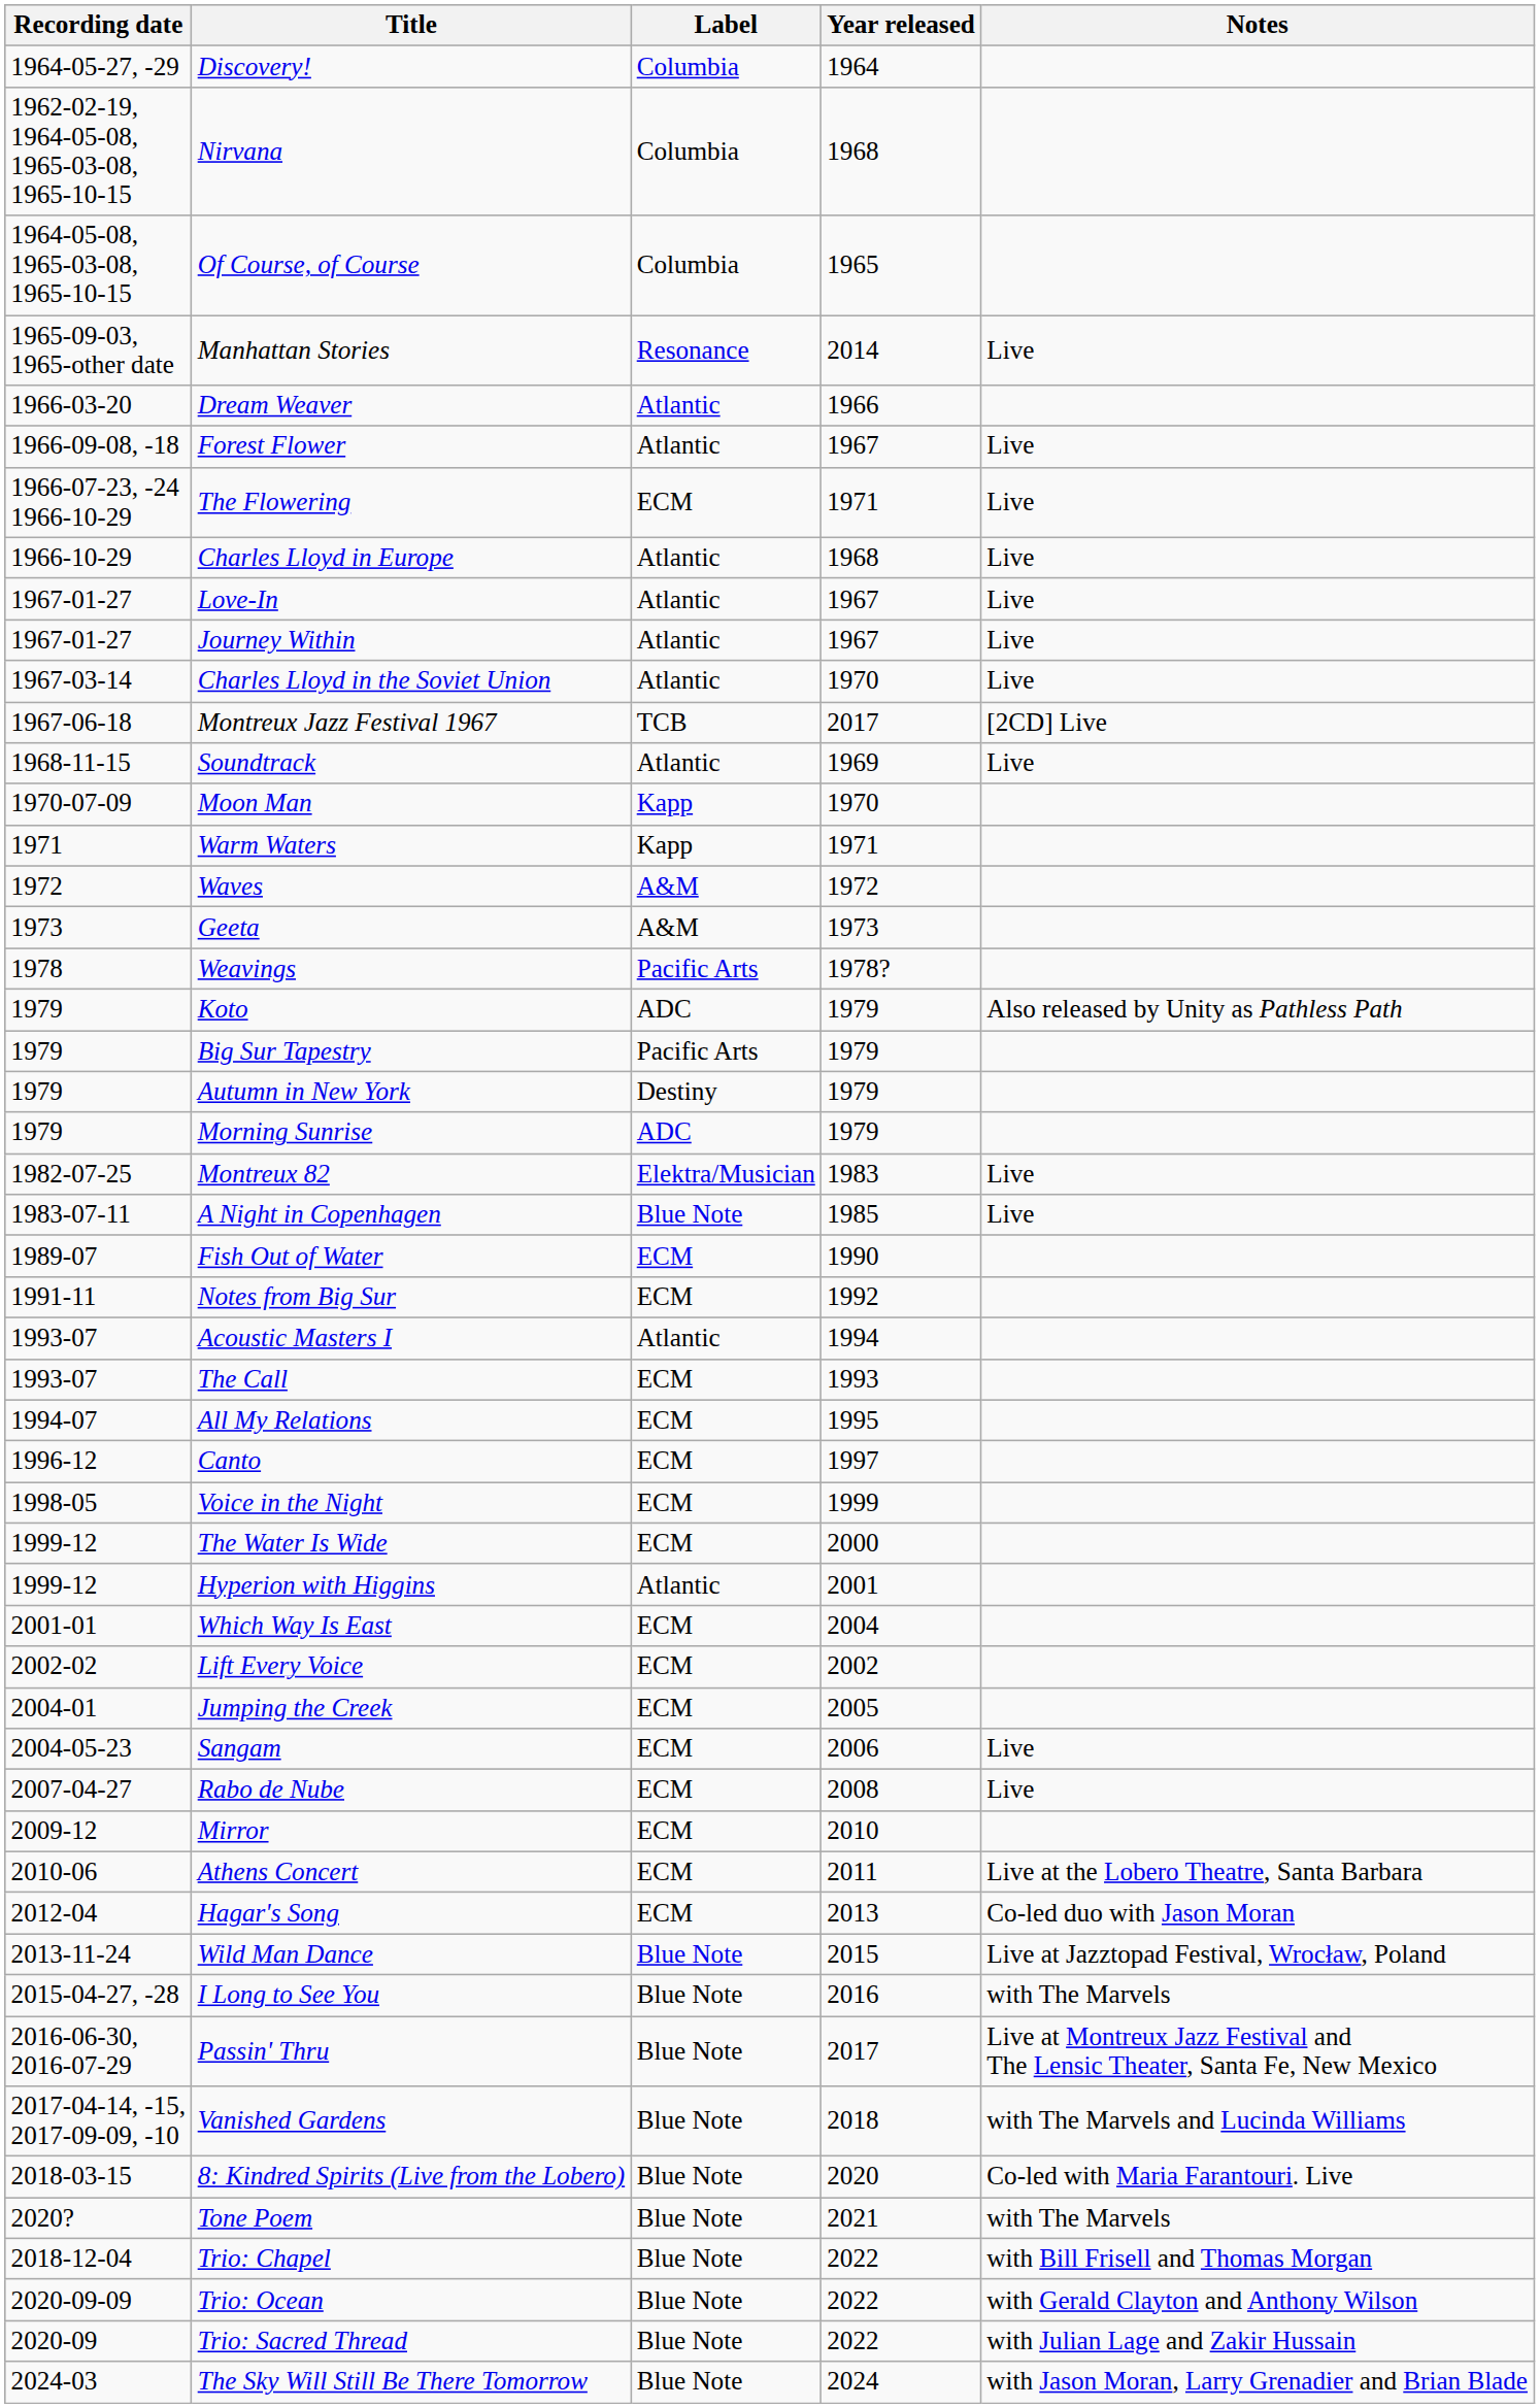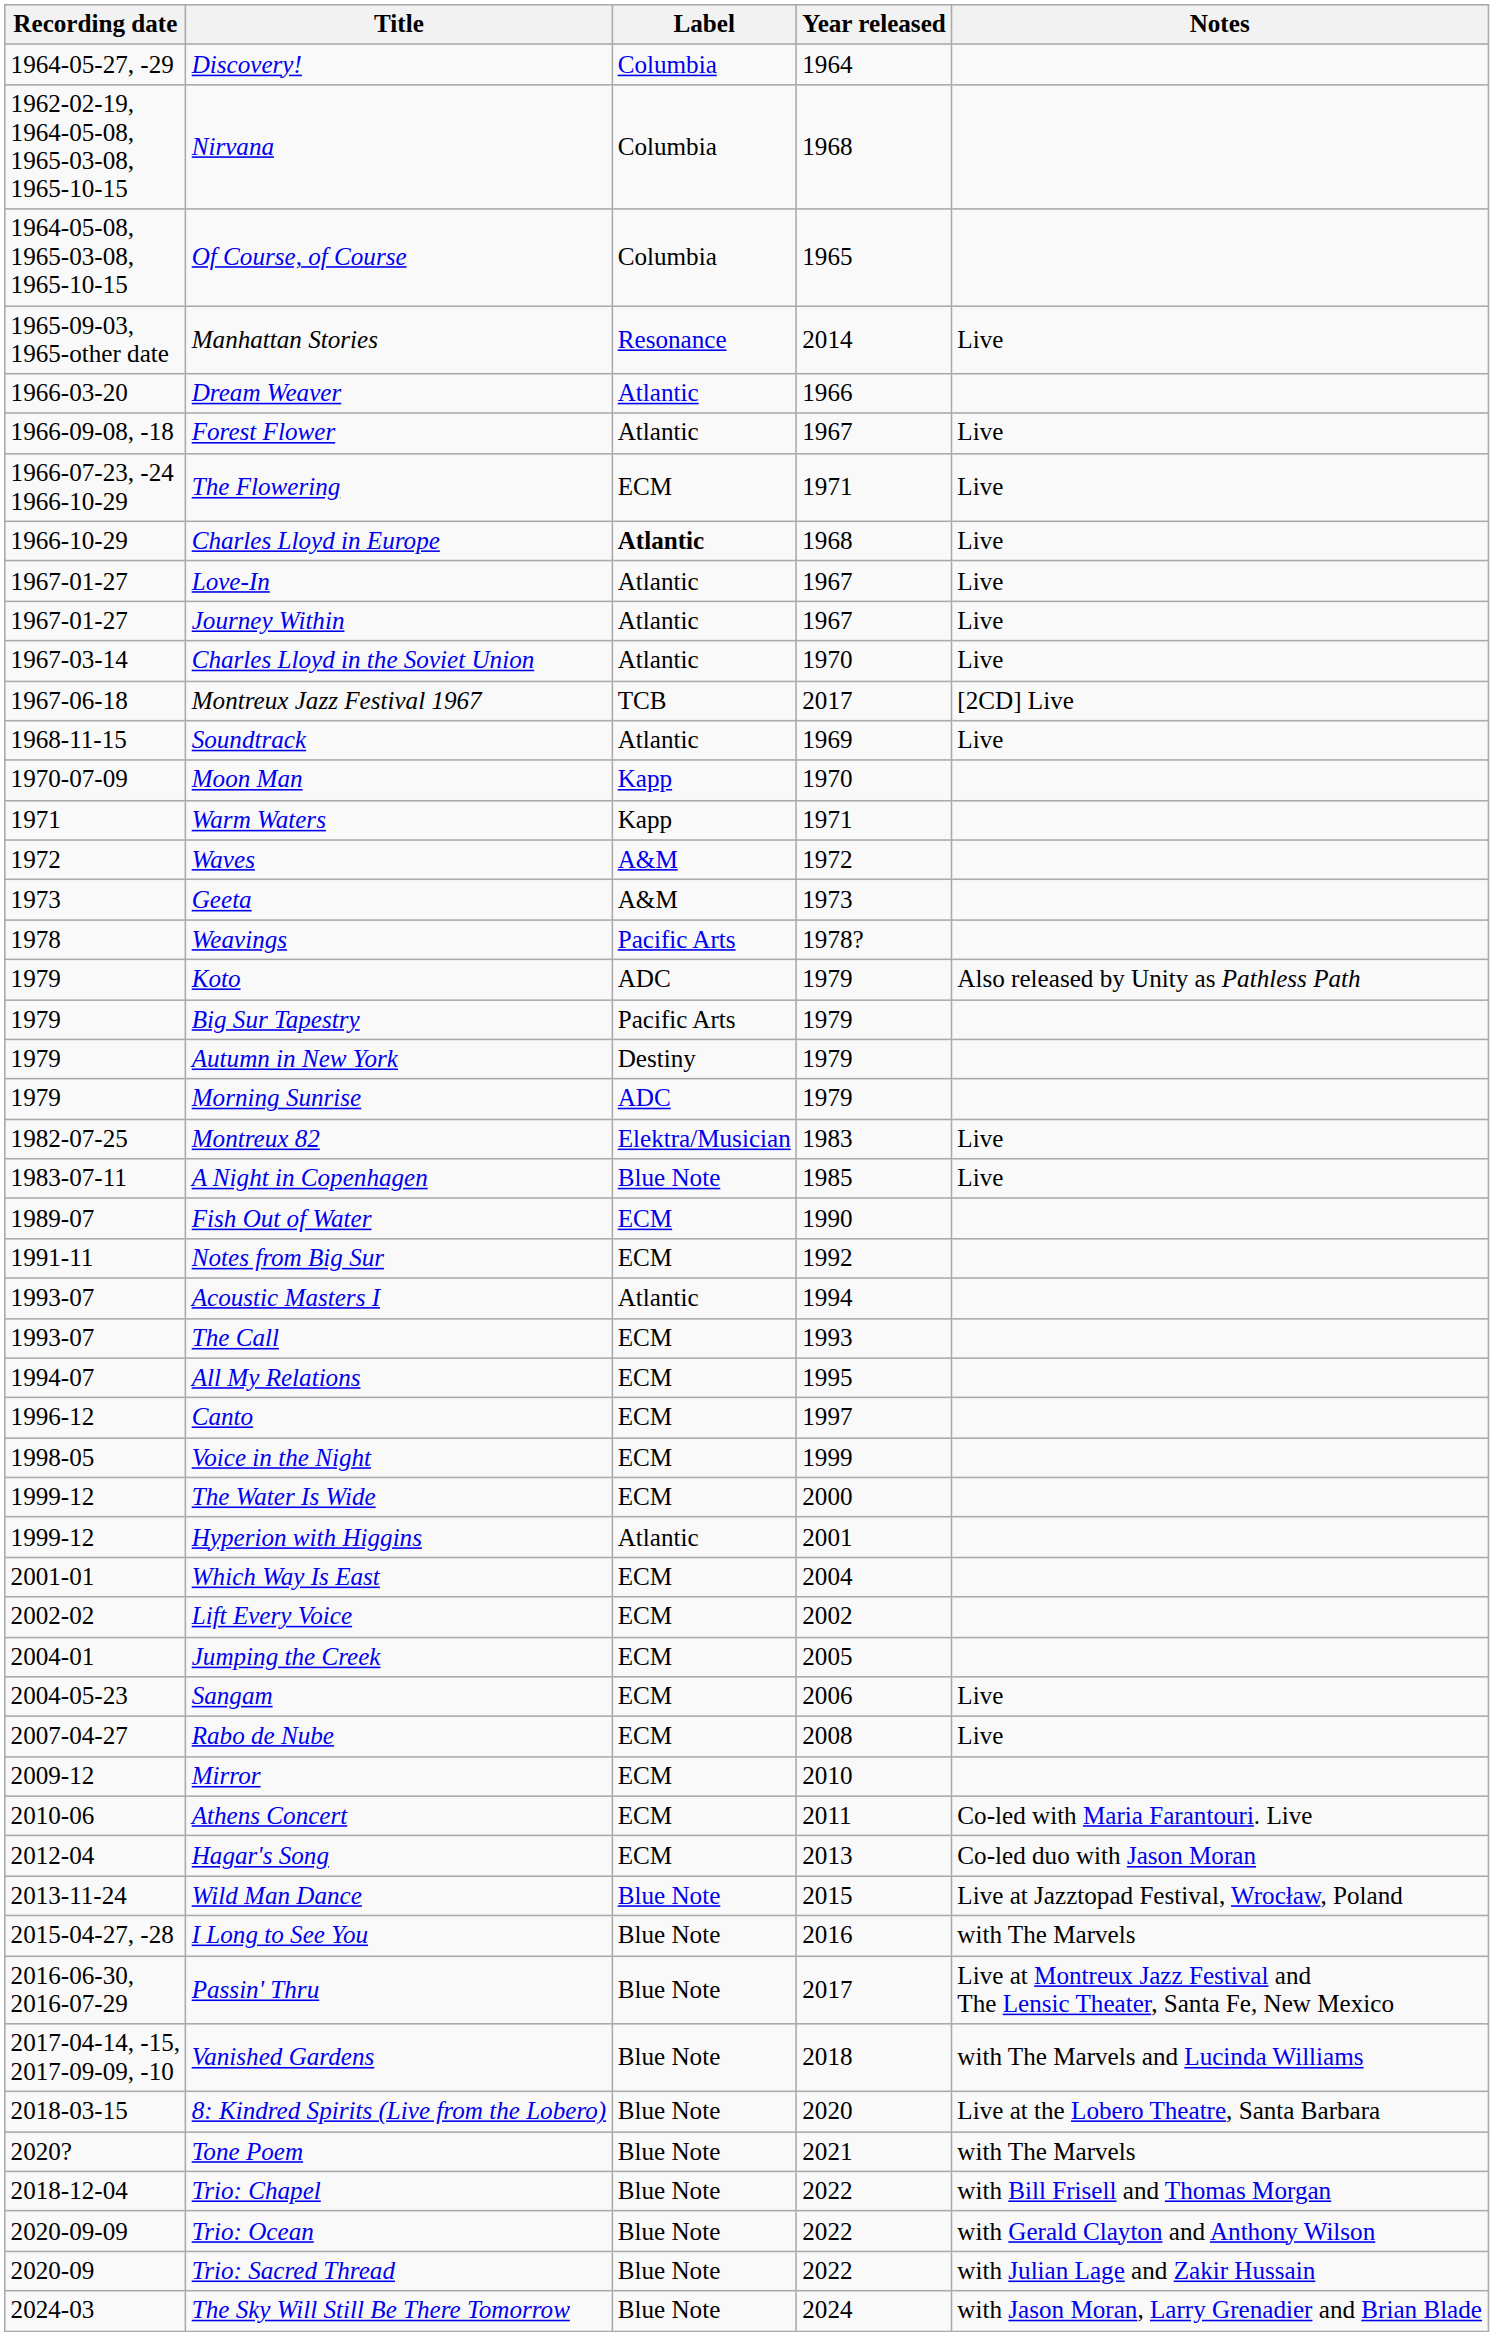 <table class="wikitable sortable">
 <tr>
 <th>Recording date</th>
 <th>Title</th>
 <th>Label</th>
 <th>Year released</th>
 <th>Notes</th>
 </tr>
 <tr>
 <td>1964-05-27, -29</td>
 <td><em><a href='#'>Discovery!</a></em></td>
 <td><a href='#'>Columbia</a></td>
 <td>1964</td>
 <td></td>
 </tr>
 <tr>
 <td>1962-02-19, <br>1964-05-08, <br>1965-03-08, <br>1965-10-15</td>
 <td><em><a href='#'>Nirvana</a></em></td>
 <td>Columbia</td>
 <td>1968</td>
 <td></td>
 </tr>
 <tr>
 <td>1964-05-08, <br>1965-03-08, <br>1965-10-15</td>
 <td><em><a href='#'>Of Course, of Course</a></em></td>
 <td>Columbia</td>
 <td>1965</td>
 <td></td>
 </tr>
 <tr>
 <td>1965-09-03, <br>1965-other date</td>
 <td><em>Manhattan Stories</em></td>
 <td><a href='#'>Resonance</a></td>
 <td>2014</td>
 <td>Live</td>
 </tr>
 <tr>
 <td>1966-03-20</td>
 <td><em><a href='#'>Dream Weaver</a></em></td>
 <td><a href='#'>Atlantic</a></td>
 <td>1966</td>
 <td></td>
 </tr>
 <tr>
 <td>1966-09-08, -18</td>
 <td><em><a href='#'>Forest Flower</a></em></td>
 <td>Atlantic</td>
 <td>1967</td>
 <td>Live</td>
 </tr>
 <tr>
 <td>1966-07-23, -24<br>1966-10-29</td>
 <td><em><a href='#'>The Flowering</a></em></td>
 <td>ECM</td>
 <td>1971</td>
 <td>Live</td>
 </tr>
 <tr>
 <td>1966-10-29</td>
 <td><em><a href='#'>Charles Lloyd in Europe</a></em></td>
-<td>Atlantic</td>
+<td><strong>Atlantic</strong></td>
 <td>1968</td>
 <td>Live</td>
 </tr>
 <tr>
 <td>1967-01-27</td>
 <td><em><a href='#'>Love-In</a></em></td>
 <td>Atlantic</td>
 <td>1967</td>
 <td>Live</td>
 </tr>
 <tr>
 <td>1967-01-27</td>
 <td><em><a href='#'>Journey Within</a></em></td>
 <td>Atlantic</td>
 <td>1967</td>
 <td>Live</td>
 </tr>
 <tr>
 <td>1967-03-14</td>
 <td><em><a href='#'>Charles Lloyd in the Soviet Union</a></em></td>
 <td>Atlantic</td>
 <td>1970</td>
 <td>Live</td>
 </tr>
 <tr>
 <td>1967-06-18</td>
 <td><em>Montreux Jazz Festival 1967</em></td>
 <td>TCB</td>
 <td>2017</td>
 <td>[2CD] Live</td>
 </tr>
 <tr>
 <td>1968-11-15</td>
 <td><em><a href='#'>Soundtrack</a></em></td>
 <td>Atlantic</td>
 <td>1969</td>
 <td>Live</td>
 </tr>
 <tr>
 <td>1970-07-09</td>
 <td><em><a href='#'>Moon Man</a></em></td>
 <td><a href='#'>Kapp</a></td>
 <td>1970</td>
 <td></td>
 </tr>
 <tr>
 <td>1971</td>
 <td><em><a href='#'>Warm Waters</a></em></td>
 <td>Kapp</td>
 <td>1971</td>
 <td></td>
 </tr>
 <tr>
 <td>1972</td>
 <td><em><a href='#'>Waves</a></em></td>
 <td><a href='#'>A&M</a></td>
 <td>1972</td>
 <td></td>
 </tr>
 <tr>
 <td>1973</td>
 <td><em><a href='#'>Geeta</a></em></td>
 <td>A&M</td>
 <td>1973</td>
 <td></td>
 </tr>
 <tr>
 <td>1978</td>
 <td><em><a href='#'>Weavings</a></em></td>
 <td><a href='#'>Pacific Arts</a></td>
 <td>1978?</td>
 <td></td>
 </tr>
 <tr>
 <td>1979</td>
 <td><em><a href='#'>Koto</a></em></td>
 <td>ADC</td>
 <td>1979</td>
 <td>Also released by Unity as <em>Pathless Path</em></td>
 </tr>
 <tr>
 <td>1979</td>
 <td><em><a href='#'>Big Sur Tapestry</a></em></td>
 <td>Pacific Arts</td>
 <td>1979</td>
 <td></td>
 </tr>
 <tr>
 <td>1979</td>
 <td><em><a href='#'>Autumn in New York</a></em></td>
 <td>Destiny</td>
 <td>1979</td>
 <td></td>
 </tr>
 <tr>
 <td>1979</td>
 <td><em><a href='#'>Morning Sunrise</a></em></td>
 <td><a href='#'>ADC</a></td>
 <td>1979</td>
 <td></td>
 </tr>
 <tr>
 <td>1982-07-25</td>
 <td><em><a href='#'>Montreux 82</a></em></td>
 <td><a href='#'>Elektra/Musician</a></td>
 <td>1983</td>
 <td>Live</td>
 </tr>
 <tr>
 <td>1983-07-11</td>
 <td><em><a href='#'>A Night in Copenhagen</a></em></td>
 <td><a href='#'>Blue Note</a></td>
 <td>1985</td>
 <td>Live</td>
 </tr>
 <tr>
 <td>1989-07</td>
 <td><em><a href='#'>Fish Out of Water</a></em></td>
 <td><a href='#'>ECM</a></td>
 <td>1990</td>
 <td></td>
 </tr>
 <tr>
 <td>1991-11</td>
 <td><em><a href='#'>Notes from Big Sur</a></em></td>
 <td>ECM</td>
 <td>1992</td>
 <td></td>
 </tr>
 <tr>
 <td>1993-07</td>
 <td><em><a href='#'>Acoustic Masters I</a></em></td>
 <td>Atlantic</td>
 <td>1994</td>
 <td></td>
 </tr>
 <tr>
 <td>1993-07</td>
 <td><em><a href='#'>The Call</a></em></td>
 <td>ECM</td>
 <td>1993</td>
 <td></td>
 </tr>
 <tr>
 <td>1994-07</td>
 <td><em><a href='#'>All My Relations</a></em></td>
 <td>ECM</td>
 <td>1995</td>
 <td></td>
 </tr>
 <tr>
 <td>1996-12</td>
 <td><em><a href='#'>Canto</a></em></td>
 <td>ECM</td>
 <td>1997</td>
 <td></td>
 </tr>
 <tr>
 <td>1998-05</td>
 <td><em><a href='#'>Voice in the Night</a></em></td>
 <td>ECM</td>
 <td>1999</td>
 <td></td>
 </tr>
 <tr>
 <td>1999-12</td>
 <td><em><a href='#'>The Water Is Wide</a></em></td>
 <td>ECM</td>
 <td>2000</td>
 <td></td>
 </tr>
 <tr>
 <td>1999-12</td>
 <td><em><a href='#'>Hyperion with Higgins</a></em></td>
 <td>Atlantic</td>
 <td>2001</td>
 <td></td>
 </tr>
 <tr>
 <td>2001-01</td>
 <td><em><a href='#'>Which Way Is East</a></em></td>
 <td>ECM</td>
 <td>2004</td>
 <td></td>
 </tr>
 <tr>
 <td>2002-02</td>
 <td><em><a href='#'>Lift Every Voice</a></em></td>
 <td>ECM</td>
 <td>2002</td>
 <td></td>
 </tr>
 <tr>
 <td>2004-01</td>
 <td><em><a href='#'>Jumping the Creek</a></em></td>
 <td>ECM</td>
 <td>2005</td>
 <td></td>
 </tr>
 <tr>
 <td>2004-05-23</td>
 <td><em><a href='#'>Sangam</a></em></td>
 <td>ECM</td>
 <td>2006</td>
 <td>Live</td>
 </tr>
 <tr>
 <td>2007-04-27</td>
 <td><em><a href='#'>Rabo de Nube</a></em></td>
 <td>ECM</td>
 <td>2008</td>
 <td>Live</td>
 </tr>
 <tr>
 <td>2009-12</td>
 <td><em><a href='#'>Mirror</a></em></td>
 <td>ECM</td>
 <td>2010</td>
 <td></td>
 </tr>
 <tr>
 <td>2010-06</td>
 <td><em><a href='#'>Athens Concert</a></em></td>
 <td>ECM</td>
 <td>2011</td>
-<td>Live at the <a href='#'>Lobero Theatre</a>, Santa Barbara</td>
+<td>Co-led with <a href='#'>Maria Farantouri</a>. Live</td>
 </tr>
 <tr>
 <td>2012-04</td>
 <td><em><a href='#'>Hagar's Song</a></em></td>
 <td>ECM</td>
 <td>2013</td>
 <td>Co-led duo with <a href='#'>Jason Moran</a></td>
 </tr>
 <tr>
 <td>2013-11-24</td>
 <td><em><a href='#'>Wild Man Dance</a></em></td>
 <td><a href='#'>Blue Note</a></td>
 <td>2015</td>
 <td>Live at Jazztopad Festival, <a href='#'>Wrocław</a>, Poland</td>
 </tr>
 <tr>
 <td>2015-04-27, -28</td>
 <td><em><a href='#'>I Long to See You</a></em></td>
 <td>Blue Note</td>
 <td>2016</td>
 <td>with The Marvels</td>
 </tr>
 <tr>
 <td>2016-06-30, <br>2016-07-29</td>
 <td><em><a href='#'>Passin' Thru</a></em></td>
 <td>Blue Note</td>
 <td>2017</td>
 <td>Live at <a href='#'>Montreux Jazz Festival</a> and <br>The <a href='#'>Lensic Theater</a>, Santa Fe, New Mexico</td>
 </tr>
 <tr>
 <td>2017-04-14, -15, <br>2017-09-09, -10</td>
 <td><em><a href='#'>Vanished Gardens</a></em></td>
 <td>Blue Note</td>
 <td>2018</td>
 <td>with The Marvels and <a href='#'>Lucinda Williams</a></td>
 </tr>
 <tr>
 <td>2018-03-15</td>
 <td><em><a href='#'>8: Kindred Spirits (Live from the Lobero)</a></em></td>
 <td>Blue Note</td>
 <td>2020</td>
-<td>Co-led with <a href='#'>Maria Farantouri</a>. Live</td>
+<td>Live at the <a href='#'>Lobero Theatre</a>, Santa Barbara</td>
 </tr>
 <tr>
 <td>2020?</td>
 <td><em><a href='#'>Tone Poem</a></em></td>
 <td>Blue Note</td>
 <td>2021</td>
 <td>with The Marvels</td>
 </tr>
 <tr>
 <td>2018-12-04</td>
 <td><em><a href='#'>Trio: Chapel</a></em></td>
 <td>Blue Note</td>
 <td>2022</td>
 <td>with <a href='#'>Bill Frisell</a> and <a href='#'>Thomas Morgan</a></td>
 </tr>
 <tr>
 <td>2020-09-09</td>
 <td><em><a href='#'>Trio: Ocean</a></em></td>
 <td>Blue Note</td>
 <td>2022</td>
 <td>with <a href='#'>Gerald Clayton</a> and <a href='#'>Anthony Wilson</a></td>
 </tr>
 <tr>
 <td>2020-09</td>
 <td><em><a href='#'>Trio: Sacred Thread</a></em></td>
 <td>Blue Note</td>
 <td>2022</td>
 <td>with <a href='#'>Julian Lage</a> and <a href='#'>Zakir Hussain</a></td>
 </tr>
 <tr>
 <td>2024-03</td>
 <td><em><a href='#'>The Sky Will Still Be There Tomorrow</a></em></td>
 <td>Blue Note</td>
 <td>2024</td>
 <td>with <a href='#'>Jason Moran</a>, <a href='#'>Larry Grenadier</a> and <a href='#'>Brian Blade</a></td>
 </tr>
 </table>
